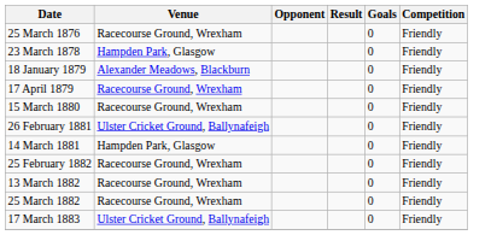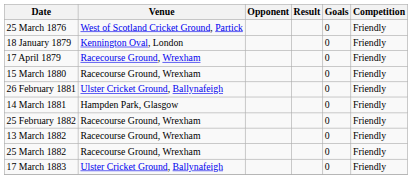 <table class="wikitable">
 <tr>
 <th>Date</th>
 <th>Venue</th>
 <th>Opponent</th>
 <th>Result</th>
 <th>Goals</th>
 <th>Competition</th>
 </tr>
 <tr>
 <td>25 March 1876</td>
-<td>Racecourse Ground, Wrexham</td>
-<td></td>
-<td></td>
-<td>0</td>
-<td>Friendly</td>
-</tr>
-<tr>
-<td>23 March 1878</td>
-<td><a href='#'>Hampden Park</a>, Glasgow</td>
+<td><a href='#'>West of Scotland Cricket Ground</a>, <a href='#'>Partick</a></td>
 <td></td>
 <td></td>
 <td>0</td>
 <td>Friendly</td>
 </tr>
 <tr>
 <td>18 January 1879</td>
-<td><a href='#'>Alexander Meadows</a>, <a href='#'>Blackburn</a></td>
+<td><a href='#'>Kennington Oval</a>, London</td>
 <td></td>
 <td></td>
 <td>0</td>
 <td>Friendly</td>
 </tr>
 <tr>
 <td>17 April 1879</td>
 <td><a href='#'>Racecourse Ground</a>, <a href='#'>Wrexham</a></td>
 <td></td>
 <td></td>
 <td>0</td>
 <td>Friendly</td>
 </tr>
 <tr>
 <td>15 March 1880</td>
 <td>Racecourse Ground, Wrexham</td>
 <td></td>
 <td></td>
 <td>0</td>
 <td>Friendly</td>
 </tr>
 <tr>
 <td>26 February 1881</td>
 <td><a href='#'>Ulster Cricket Ground</a>, <a href='#'>Ballynafeigh</a></td>
 <td></td>
 <td></td>
 <td>0</td>
 <td>Friendly</td>
 </tr>
 <tr>
 <td>14 March 1881</td>
 <td>Hampden Park, Glasgow</td>
 <td></td>
 <td></td>
 <td>0</td>
 <td>Friendly</td>
 </tr>
 <tr>
 <td>25 February 1882</td>
 <td>Racecourse Ground, Wrexham</td>
 <td></td>
 <td></td>
 <td>0</td>
 <td>Friendly</td>
 </tr>
 <tr>
 <td>13 March 1882</td>
 <td>Racecourse Ground, Wrexham</td>
 <td></td>
 <td></td>
 <td>0</td>
 <td>Friendly</td>
 </tr>
 <tr>
 <td>25 March 1882</td>
 <td>Racecourse Ground, Wrexham</td>
 <td></td>
 <td></td>
 <td>0</td>
 <td>Friendly</td>
 </tr>
 <tr>
 <td>17 March 1883</td>
 <td><a href='#'>Ulster Cricket Ground</a>, <a href='#'>Ballynafeigh</a></td>
 <td></td>
 <td></td>
 <td>0</td>
 <td>Friendly</td>
 </tr>
 <tr>
 </tr>
 </table>
